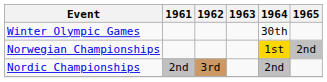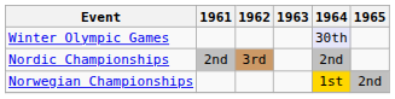 <table class="wikitable">
 <tr>
 <th>Event</th>
 <th>1961</th>
 <th>1962</th>
 <th>1963</th>
 <th>1964</th>
 <th>1965</th>
 </tr>
 <tr>
 <td><a href='#'>Winter Olympic Games</a></td>
 <td></td>
 <td></td>
 <td></td>
-<td align="center">30th</td>
+<td align="center" style="background: lavender;">30th</td>
+<td></td>
+</tr>
+<tr>
+<td><a href='#'>Nordic Championships</a></td>
+<td align="center" bgcolor="silver">2nd</td>
+<td align="center" bgcolor="cc9966">3rd</td>
+<td></td>
+<td align="center" bgcolor="silver">2nd</td>
 <td></td>
 </tr>
 <tr>
 <td><a href='#'>Norwegian Championships</a></td>
 <td></td>
 <td></td>
 <td></td>
 <td align="center" bgcolor="gold">1st</td>
 <td align="center" bgcolor="silver">2nd</td>
 </tr>
 <tr>
-<td><a href='#'>Nordic Championships</a></td>
-<td align="center" bgcolor="silver">2nd</td>
-<td align="center" bgcolor="cc9966">3rd</td>
-<td></td>
-<td align="center" bgcolor="silver">2nd</td>
-<td></td>
-</tr>
-<tr>
 </tr>
 </table>
